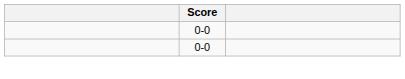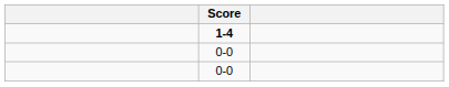 <table class="wikitable" style="text-align: center; font-size:100% ">
 <tr>
 <th align="right" width="250"></th>
 <th width="60">Score</th>
 <th align="left" width="250"></th>
+</tr>
+<tr>
+<td align=left></td>
+<td align=center><strong>1-4</strong></td>
+<td align=left><strong></strong></td>
 </tr>
 <tr>
 <td align=left></td>
 <td align=center>0-0</td>
 <td align=left></td>
 </tr>
 <tr>
 <td align=left></td>
 <td align=center>0-0</td>
 <td align=left></td>
 </tr>
 </table>
